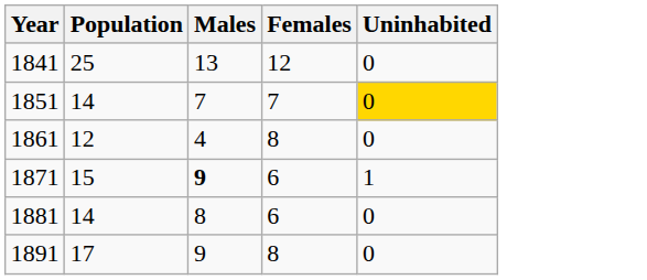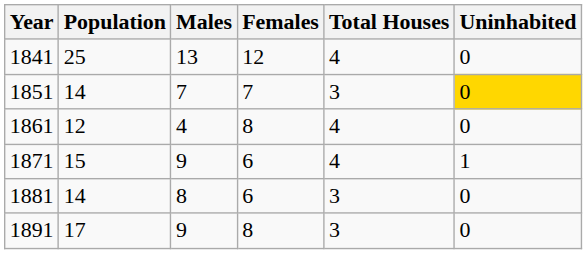 <table class="wikitable">
 <tr>
 <th>Year</th>
 <th>Population</th>
 <th>Males</th>
 <th>Females</th>
+<th>Total Houses</th>
 <th>Uninhabited</th>
 </tr>
 <tr>
 <td>1841</td>
 <td>25</td>
 <td>13</td>
 <td>12</td>
+<td>4</td>
 <td>0</td>
 </tr>
 <tr>
 <td>1851</td>
 <td>14</td>
 <td>7</td>
 <td>7</td>
+<td>3</td>
 <td style="background: gold;">0</td>
 </tr>
 <tr>
 <td>1861</td>
 <td>12</td>
 <td>4</td>
 <td>8</td>
+<td>4</td>
 <td>0</td>
 </tr>
 <tr>
 <td>1871</td>
 <td>15</td>
-<td><strong>9</strong></td>
+<td>9</td>
 <td>6</td>
+<td>4</td>
 <td>1</td>
 </tr>
 <tr>
 <td>1881</td>
 <td>14</td>
 <td>8</td>
 <td>6</td>
+<td>3</td>
 <td>0</td>
 </tr>
 <tr>
 <td>1891</td>
 <td>17</td>
 <td>9</td>
 <td>8</td>
+<td>3</td>
 <td>0</td>
 </tr>
 </table>
